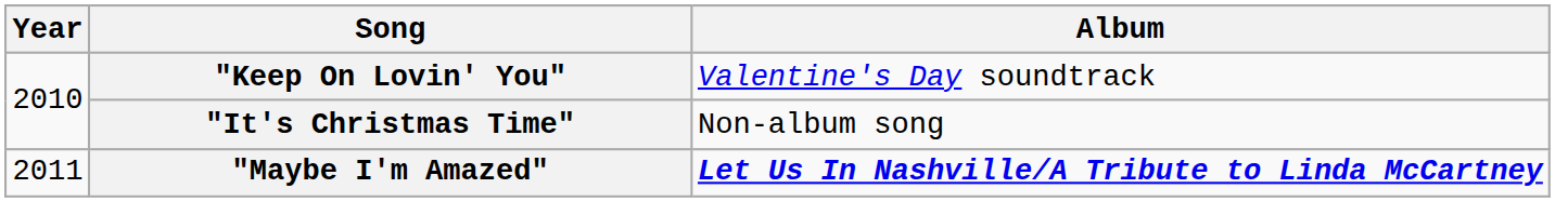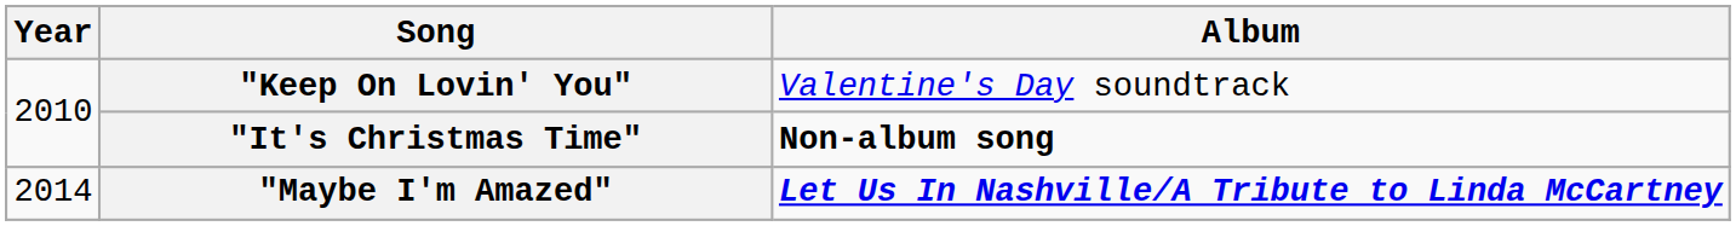 <table class="wikitable plainrowheaders">
 <tr>
 <th>Year</th>
 <th style="width:20em;">Song</th>
 <th>Album</th>
 </tr>
 <tr>
 <td rowspan="2">2010</td>
 <th scope="row">"Keep On Lovin' You"</th>
 <td><em><a href='#'>Valentine's Day</a></em> soundtrack</td>
 </tr>
 <tr>
 <th scope="row">"It's Christmas Time"</th>
-<td>Non-album song</td>
+<td><strong>Non-album song</strong></td>
 </tr>
 <tr>
-<td>2011</td>
+<td>2014</td>
 <th scope="row">"Maybe I'm Amazed"</th>
 <td><strong><em><a href='#'>Let Us In Nashville/A Tribute to Linda McCartney</a></em></strong></td>
 </tr>
 </table>
